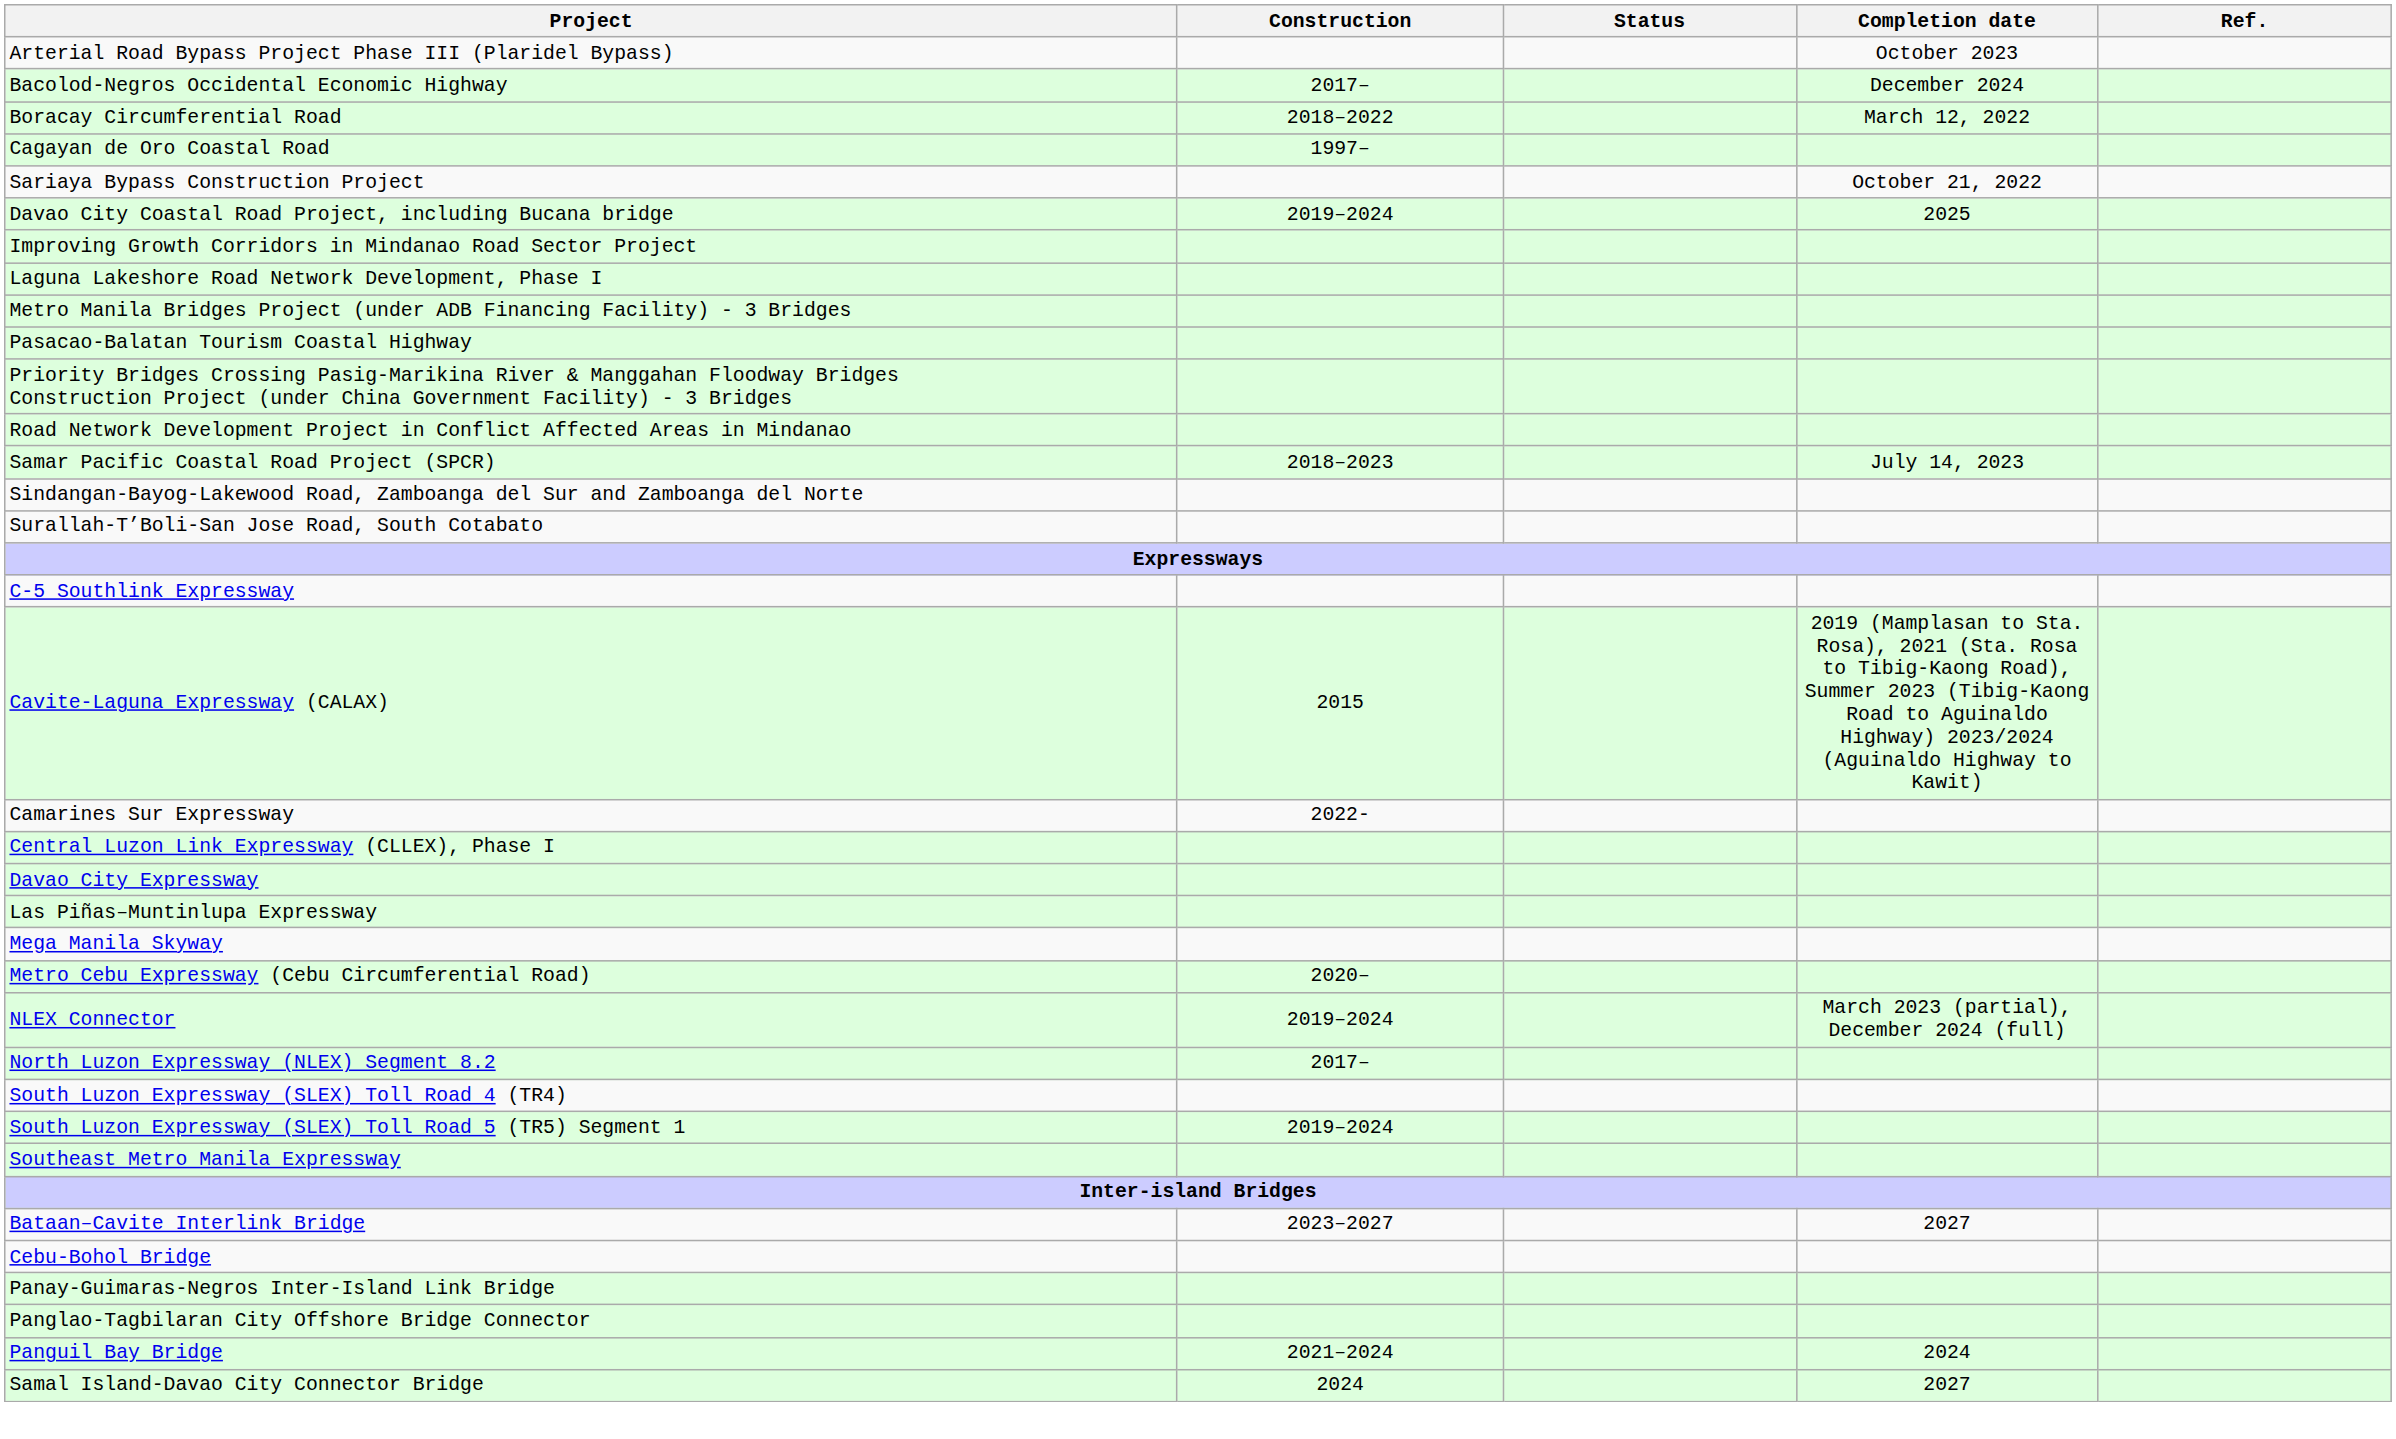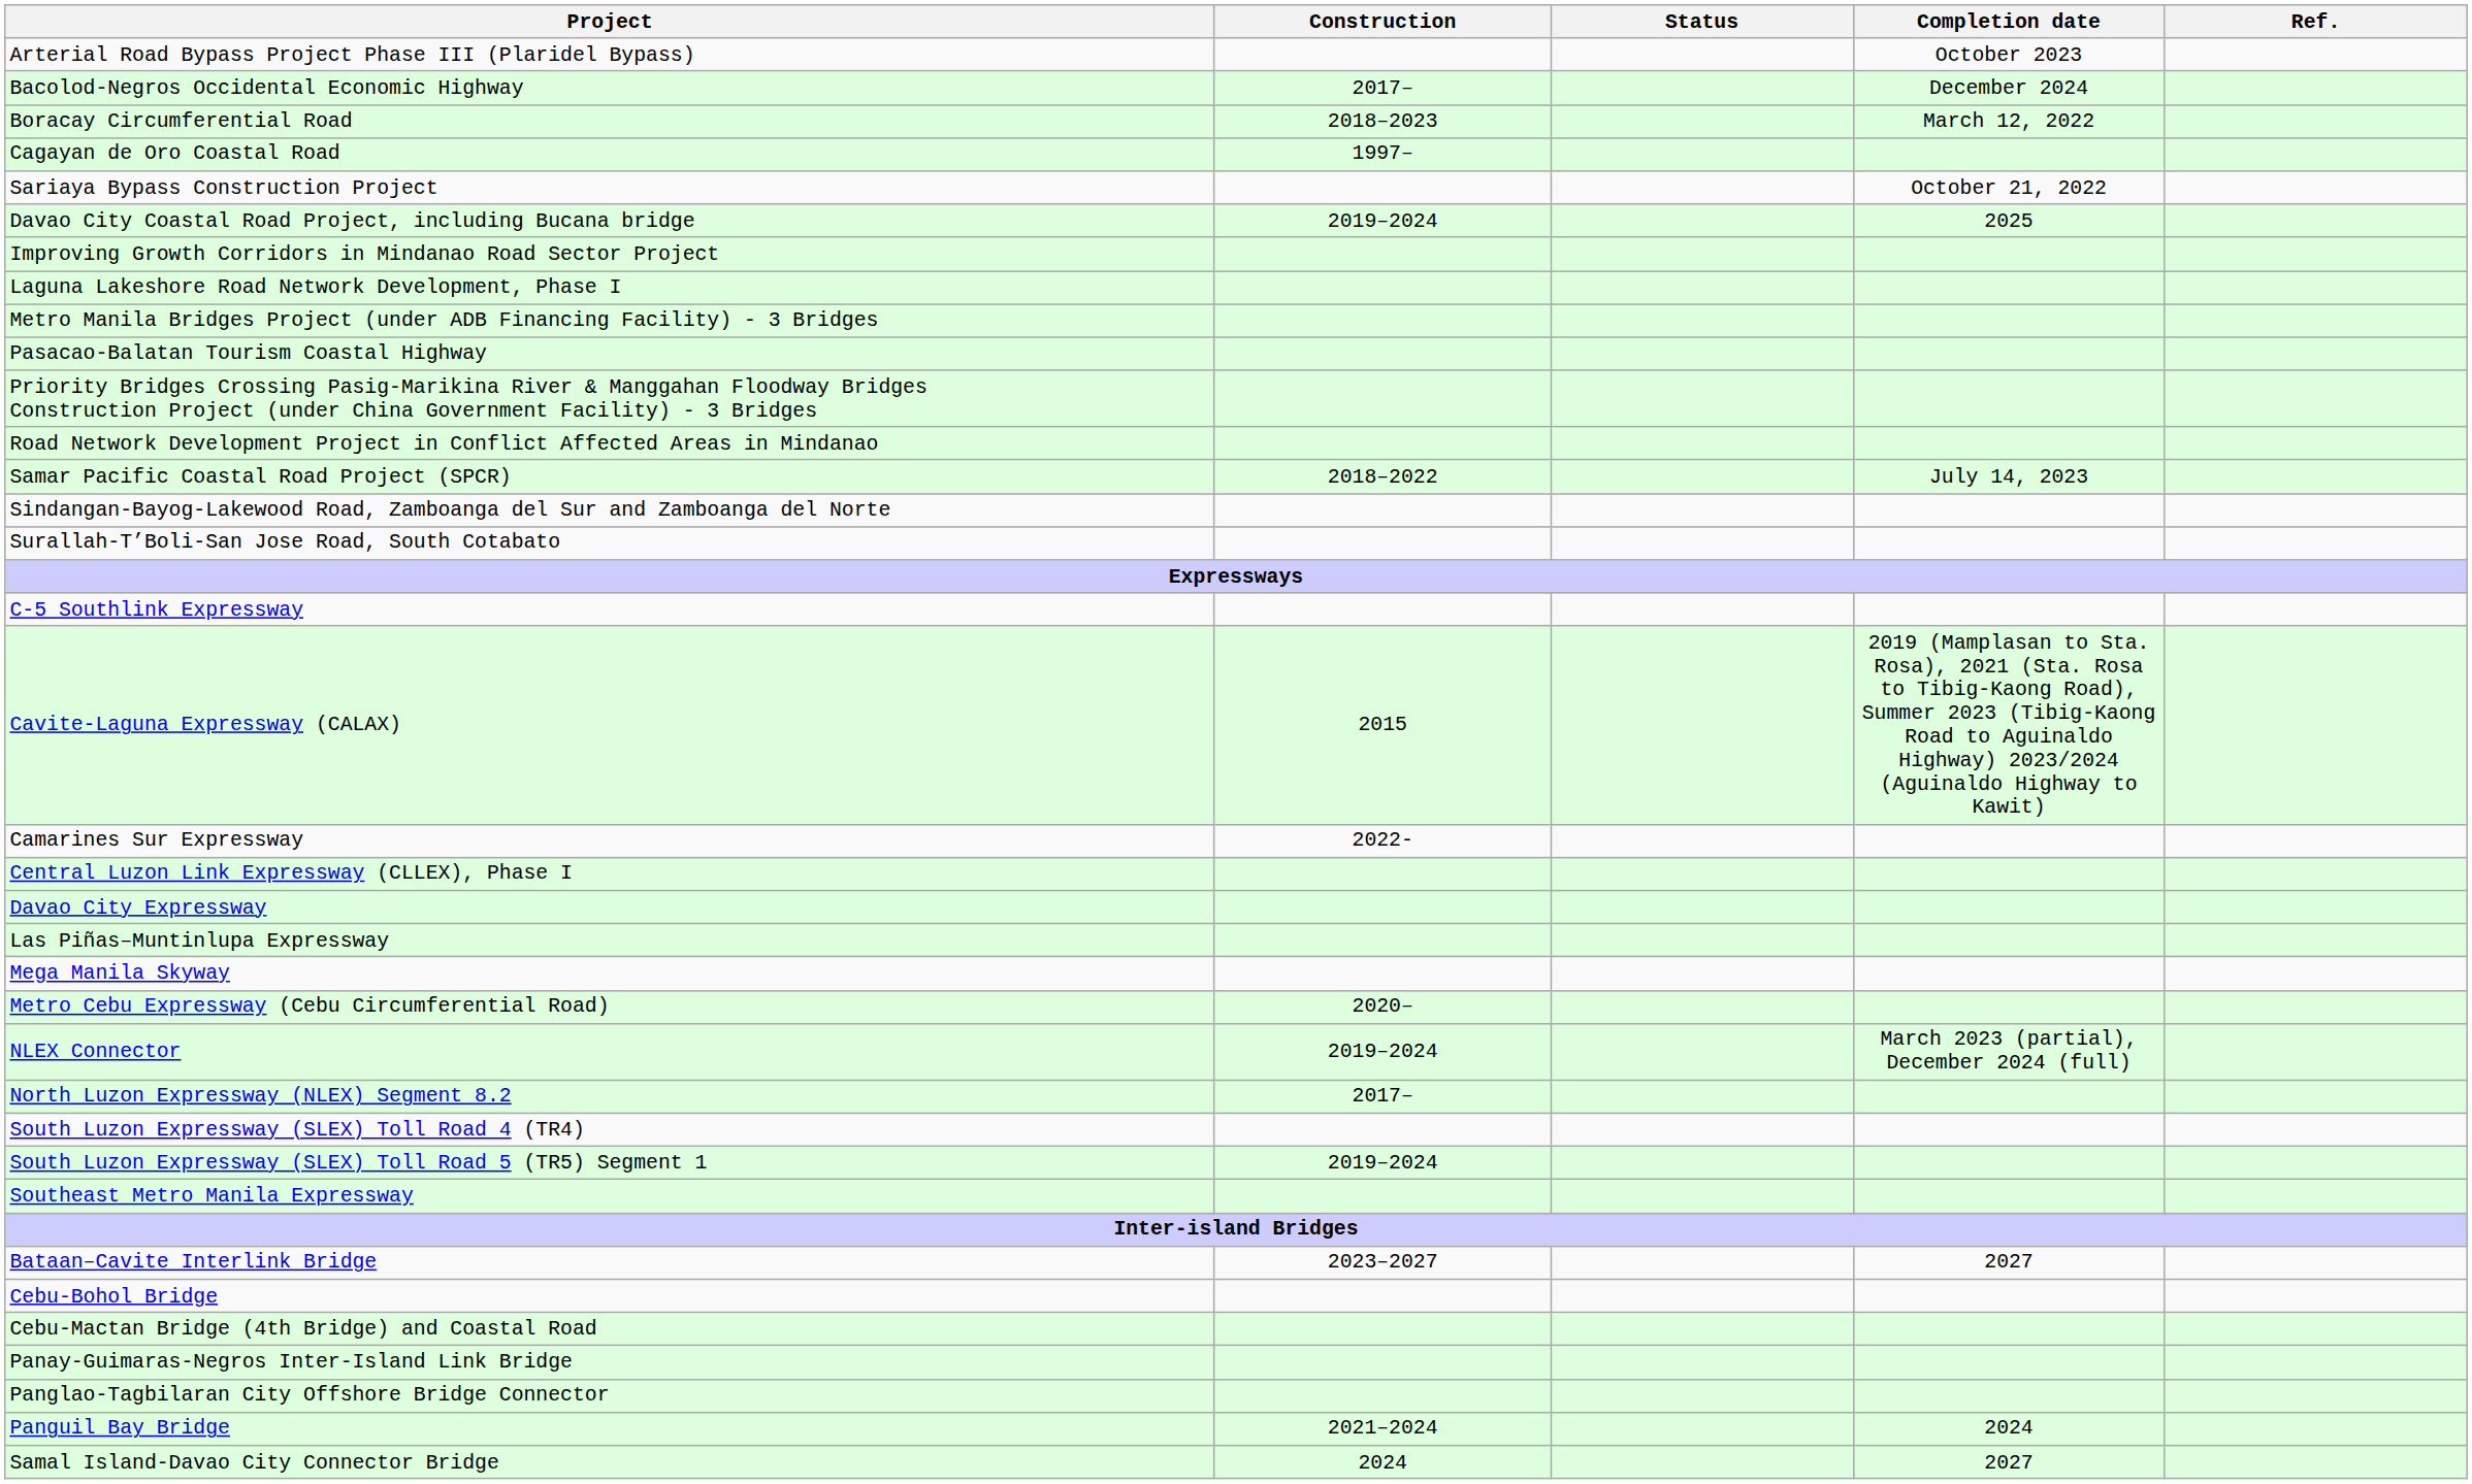 <table class="wikitable">
 <tr>
 <th scope="col" style="width:20%;">Project</th>
 <th scope="col" style="width:5%;">Construction</th>
 <th scope="col" style="width:5%;">Status</th>
 <th scope="col" style="width:5%;">Completion date</th>
 <th scope="col" style="width:5%;">Ref.</th>
 </tr>
 <tr>
 <td>Arterial Road Bypass Project Phase III (Plaridel Bypass)</td>
 <td style="text-align:center;"></td>
 <td></td>
 <td style="text-align:center;">October 2023</td>
 <td></td>
 </tr>
 <tr style="background-color:#dfd;">
 <td>Bacolod-Negros Occidental Economic Highway</td>
 <td style="text-align:center;">2017–</td>
 <td></td>
 <td style="text-align:center;">December 2024</td>
 <td></td>
 </tr>
 <tr style="background-color:#dfd;">
 <td>Boracay Circumferential Road</td>
-<td style="text-align:center;">2018–2022</td>
+<td style="text-align:center;">2018–2023</td>
 <td></td>
 <td style="text-align:center;">March 12, 2022</td>
 <td></td>
 </tr>
 <tr style="background-color:#dfd;">
 <td>Cagayan de Oro Coastal Road</td>
 <td style="text-align:center;">1997–</td>
 <td></td>
 <td style="text-align:center;"></td>
 <td></td>
 </tr>
 <tr>
 <td>Sariaya Bypass Construction Project</td>
 <td style="text-align:center;"></td>
 <td></td>
 <td style="text-align:center;">October 21, 2022</td>
 <td></td>
 </tr>
 <tr style="background-color:#dfd;">
 <td>Davao City Coastal Road Project, including Bucana bridge</td>
 <td style="text-align:center;">2019–2024</td>
 <td></td>
 <td style="text-align:center;">2025</td>
 <td></td>
 </tr>
 <tr style="background-color:#dfd;">
 <td>Improving Growth Corridors in Mindanao Road Sector Project</td>
 <td style="text-align:center;"></td>
 <td></td>
 <td style="text-align:center;"></td>
 <td></td>
 </tr>
 <tr style="background-color:#dfd;">
 <td>Laguna Lakeshore Road Network Development, Phase I</td>
 <td style="text-align:center;"></td>
 <td></td>
 <td style="text-align:center;"></td>
 <td></td>
 </tr>
 <tr style="background-color:#dfd;">
 <td>Metro Manila Bridges Project (under ADB Financing Facility) - 3 Bridges</td>
 <td style="text-align:center;"></td>
 <td></td>
 <td style="text-align:center;"></td>
 <td></td>
 </tr>
 <tr style="background-color:#dfd;">
 <td>Pasacao-Balatan Tourism Coastal Highway</td>
 <td style="text-align:center;"></td>
 <td></td>
 <td style="text-align:center;"></td>
 <td></td>
 </tr>
 <tr style="background-color:#dfd;">
 <td>Priority Bridges Crossing Pasig-Marikina River & Manggahan Floodway Bridges<br>Construction Project (under China Government Facility) - 3 Bridges</td>
 <td style="text-align:center;"></td>
 <td></td>
 <td style="text-align:center;"></td>
 <td></td>
 </tr>
 <tr style="background-color:#dfd;">
 <td>Road Network Development Project in Conflict Affected Areas in Mindanao</td>
 <td style="text-align:center;"></td>
 <td></td>
 <td style="text-align:center;"></td>
 <td></td>
 </tr>
 <tr style="background-color:#dfd;">
 <td>Samar Pacific Coastal Road Project (SPCR)</td>
-<td style="text-align:center;">2018–2023</td>
+<td style="text-align:center;">2018–2022</td>
 <td></td>
 <td style="text-align:center;">July 14, 2023</td>
 <td></td>
 </tr>
 <tr>
 <td>Sindangan-Bayog-Lakewood Road, Zamboanga del Sur and Zamboanga del Norte</td>
 <td style="text-align:center;"></td>
 <td></td>
 <td style="text-align:center;"></td>
 <td></td>
 </tr>
 <tr>
 <td>Surallah-T’Boli-San Jose Road, South Cotabato</td>
 <td style="text-align:center;"></td>
 <td></td>
 <td style="text-align:center;"></td>
 <td></td>
 </tr>
 <tr>
 <th colspan="5" style="background-color:#ccccff;">Expressways</th>
 </tr>
 <tr>
 <td><a href='#'>C-5 Southlink Expressway</a></td>
 <td style="text-align:center;"></td>
 <td></td>
 <td style="text-align:center;"></td>
 <td></td>
 </tr>
 <tr style="background-color:#dfd;">
 <td><a href='#'>Cavite-Laguna Expressway</a> (CALAX)</td>
 <td style="text-align:center;">2015</td>
 <td></td>
 <td style="text-align:center;">2019 (Mamplasan to Sta. Rosa), 2021 (Sta. Rosa to Tibig-Kaong Road), Summer 2023 (Tibig-Kaong Road to Aguinaldo Highway) 2023/2024 (Aguinaldo Highway to Kawit)</td>
 <td></td>
 </tr>
 <tr>
 <td>Camarines Sur Expressway</td>
 <td style="text-align:center;">2022-</td>
 <td></td>
 <td style="text-align:center;"></td>
 <td></td>
 </tr>
 <tr style="background-color:#dfd;">
 <td><a href='#'>Central Luzon Link Expressway</a> (CLLEX), Phase I</td>
 <td style="text-align:center;"></td>
 <td></td>
 <td style="text-align:center;"></td>
 <td></td>
 </tr>
 <tr style="background-color:#dfd;">
 <td><a href='#'>Davao City Expressway</a></td>
 <td style="text-align:center;"></td>
 <td></td>
 <td style="text-align:center;"></td>
 <td></td>
 </tr>
 <tr style="background-color:#dfd;">
 <td>Las Piñas–Muntinlupa Expressway</td>
 <td style="text-align:center;"></td>
 <td></td>
 <td style="text-align:center;"></td>
 <td></td>
 </tr>
 <tr>
 <td><a href='#'>Mega Manila Skyway</a></td>
 <td style="text-align:center;"></td>
 <td></td>
 <td style="text-align:center;"></td>
 <td></td>
 </tr>
 <tr style="background-color:#dfd;">
 <td><a href='#'>Metro Cebu Expressway</a> (Cebu Circumferential Road)</td>
 <td style="text-align:center;">2020–</td>
 <td></td>
 <td style="text-align:center;"></td>
 <td></td>
 </tr>
 <tr style="background-color:#dfd;">
 <td><a href='#'>NLEX Connector</a></td>
 <td style="text-align:center;">2019–2024</td>
 <td></td>
 <td style="text-align:center;">March 2023 (partial), December 2024 (full)</td>
 <td></td>
 </tr>
 <tr style="background-color:#dfd;">
 <td><a href='#'>North Luzon Expressway (NLEX) Segment 8.2</a></td>
 <td style="text-align:center;">2017–</td>
 <td></td>
 <td style="text-align:center;"></td>
 <td></td>
 </tr>
 <tr>
 <td><a href='#'>South Luzon Expressway (SLEX) Toll Road 4</a> (TR4)</td>
 <td style="text-align:center;"></td>
 <td></td>
 <td style="text-align:center;"></td>
 <td></td>
 </tr>
 <tr style="background-color:#dfd;">
 <td><a href='#'>South Luzon Expressway (SLEX) Toll Road 5</a> (TR5) Segment 1</td>
 <td style="text-align:center;">2019–2024</td>
 <td></td>
 <td style="text-align:center;"></td>
 <td></td>
 </tr>
 <tr style="background-color:#dfd;">
 <td><a href='#'>Southeast Metro Manila Expressway</a></td>
 <td style="text-align:center;"></td>
 <td></td>
 <td style="text-align:center;"></td>
 <td></td>
 </tr>
 <tr style="background-color:#dfd;">
 <th colspan="5" style="background-color:#ccccff;">Inter-island Bridges</th>
 </tr>
 <tr>
 <td><a href='#'>Bataan–Cavite Interlink Bridge</a></td>
 <td style="text-align:center;">2023–2027</td>
 <td></td>
 <td style="text-align:center;">2027</td>
 <td></td>
 </tr>
 <tr>
 <td><a href='#'>Cebu-Bohol Bridge</a></td>
 <td style="text-align:center;"></td>
 <td></td>
 <td style="text-align:center;"></td>
 <td></td>
 </tr>
 <tr style="background-color:#dfd;">
+<td>Cebu-Mactan Bridge (4th Bridge) and Coastal Road</td>
+<td style="text-align:center;"></td>
+<td></td>
+<td style="text-align:center;"></td>
+<td></td>
+</tr>
+<tr style="background-color:#dfd;">
 <td>Panay-Guimaras-Negros Inter-Island Link Bridge</td>
 <td style="text-align:center;"></td>
 <td></td>
 <td style="text-align:center;"></td>
 <td></td>
 </tr>
 <tr style="background-color:#dfd;">
 <td>Panglao-Tagbilaran City Offshore Bridge Connector</td>
 <td style="text-align:center;"></td>
 <td></td>
 <td style="text-align:center;"></td>
 <td></td>
 </tr>
 <tr style="background-color:#dfd;">
 <td><a href='#'>Panguil Bay Bridge</a></td>
 <td style="text-align:center;">2021–2024</td>
 <td></td>
 <td style="text-align:center;">2024</td>
 <td></td>
 </tr>
 <tr style="background-color:#dfd;">
 <td>Samal Island-Davao City Connector Bridge</td>
 <td style="text-align:center;">2024</td>
 <td></td>
 <td style="text-align:center;">2027</td>
 <td></td>
 </tr>
 </table>
